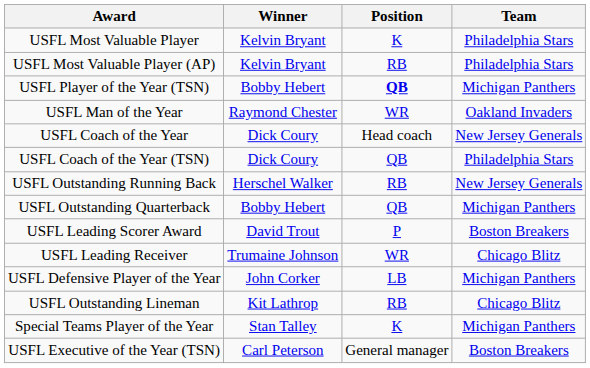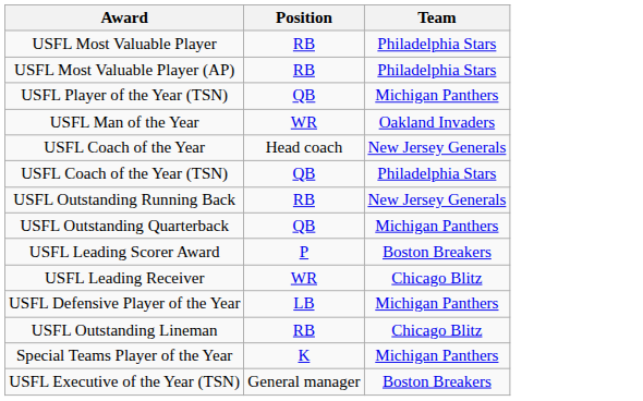 <table class="wikitable" style="text-align:center">
 <tr>
 <th>Award</th>
-<th>Winner</th>
 <th>Position</th>
 <th>Team</th>
 </tr>
 <tr>
 <td>USFL Most Valuable Player</td>
-<td><a href='#'>Kelvin Bryant</a></td>
-<td><a href='#'>K</a></td>
+<td><a href='#'>RB</a></td>
 <td><a href='#'>Philadelphia Stars</a></td>
 </tr>
 <tr>
 <td>USFL Most Valuable Player (AP)</td>
-<td><a href='#'>Kelvin Bryant</a></td>
 <td><a href='#'>RB</a></td>
 <td><a href='#'>Philadelphia Stars</a></td>
 </tr>
 <tr>
 <td>USFL Player of the Year (TSN)</td>
-<td><a href='#'>Bobby Hebert</a></td>
-<td><strong><a href='#'>QB</a></strong></td>
+<td><a href='#'>QB</a></td>
 <td><a href='#'>Michigan Panthers</a></td>
 </tr>
 <tr>
 <td>USFL Man of the Year</td>
-<td><a href='#'>Raymond Chester</a></td>
 <td><a href='#'>WR</a></td>
 <td><a href='#'>Oakland Invaders</a></td>
 </tr>
 <tr>
 <td>USFL Coach of the Year</td>
-<td><a href='#'>Dick Coury</a></td>
 <td>Head coach</td>
 <td><a href='#'>New Jersey Generals</a></td>
 </tr>
 <tr>
 <td>USFL Coach of the Year (TSN)</td>
-<td><a href='#'>Dick Coury</a></td>
 <td><a href='#'>QB</a></td>
 <td><a href='#'>Philadelphia Stars</a></td>
 </tr>
 <tr>
 <td>USFL Outstanding Running Back</td>
-<td><a href='#'>Herschel Walker</a></td>
 <td><a href='#'>RB</a></td>
 <td><a href='#'>New Jersey Generals</a></td>
 </tr>
 <tr>
 <td>USFL Outstanding Quarterback</td>
-<td><a href='#'>Bobby Hebert</a></td>
 <td><a href='#'>QB</a></td>
 <td><a href='#'>Michigan Panthers</a></td>
 </tr>
 <tr>
 <td>USFL Leading Scorer Award</td>
-<td><a href='#'>David Trout</a></td>
 <td><a href='#'>P</a></td>
 <td><a href='#'>Boston Breakers</a></td>
 </tr>
 <tr>
 <td>USFL Leading Receiver</td>
-<td><a href='#'>Trumaine Johnson</a></td>
 <td><a href='#'>WR</a></td>
 <td><a href='#'>Chicago Blitz</a></td>
 </tr>
 <tr>
 <td>USFL Defensive Player of the Year</td>
-<td><a href='#'>John Corker</a></td>
 <td><a href='#'>LB</a></td>
 <td><a href='#'>Michigan Panthers</a></td>
 </tr>
 <tr>
 <td>USFL Outstanding Lineman</td>
-<td><a href='#'>Kit Lathrop</a></td>
 <td><a href='#'>RB</a></td>
 <td><a href='#'>Chicago Blitz</a></td>
 </tr>
 <tr>
 <td>Special Teams Player of the Year</td>
-<td><a href='#'>Stan Talley</a></td>
 <td><a href='#'>K</a></td>
 <td><a href='#'>Michigan Panthers</a></td>
 </tr>
 <tr>
 <td>USFL Executive of the Year (TSN)</td>
-<td><a href='#'>Carl Peterson</a></td>
 <td>General manager</td>
 <td><a href='#'>Boston Breakers</a></td>
 </tr>
 </table>
